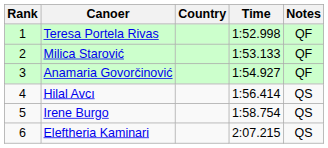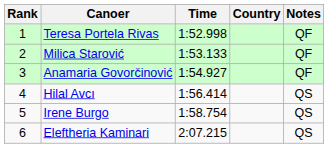 <table class="wikitable" style="text-align:center;">
 <tr>
 <th>Rank</th>
 <th>Canoer</th>
+<th>Time</th>
 <th>Country</th>
-<th>Time</th>
 <th>Notes</th>
 </tr>
 <tr bgcolor=ccffcc>
 <td>1</td>
 <td align="left"><a href='#'>Teresa Portela Rivas</a></td>
+<td>1:52.998</td>
 <td align="left"></td>
-<td>1:52.998</td>
 <td>QF</td>
 </tr>
 <tr bgcolor=ccffcc>
 <td>2</td>
 <td align="left"><a href='#'>Milica Starović</a></td>
+<td>1:53.133</td>
 <td align="left"></td>
-<td>1:53.133</td>
 <td>QF</td>
 </tr>
 <tr bgcolor=ccffcc>
 <td>3</td>
 <td align="left"><a href='#'>Anamaria Govorčinović</a></td>
+<td>1:54.927</td>
 <td align="left"></td>
-<td>1:54.927</td>
 <td>QF</td>
 </tr>
 <tr>
 <td>4</td>
 <td align="left"><a href='#'>Hilal Avcı</a></td>
+<td>1:56.414</td>
 <td align="left"></td>
-<td>1:56.414</td>
 <td>QS</td>
 </tr>
 <tr>
 <td>5</td>
 <td align="left"><a href='#'>Irene Burgo</a></td>
+<td>1:58.754</td>
 <td align="left"></td>
-<td>1:58.754</td>
 <td>QS</td>
 </tr>
 <tr>
 <td>6</td>
 <td align="left"><a href='#'>Eleftheria Kaminari</a></td>
+<td>2:07.215</td>
 <td align="left"></td>
-<td>2:07.215</td>
 <td>QS</td>
 </tr>
 </table>
